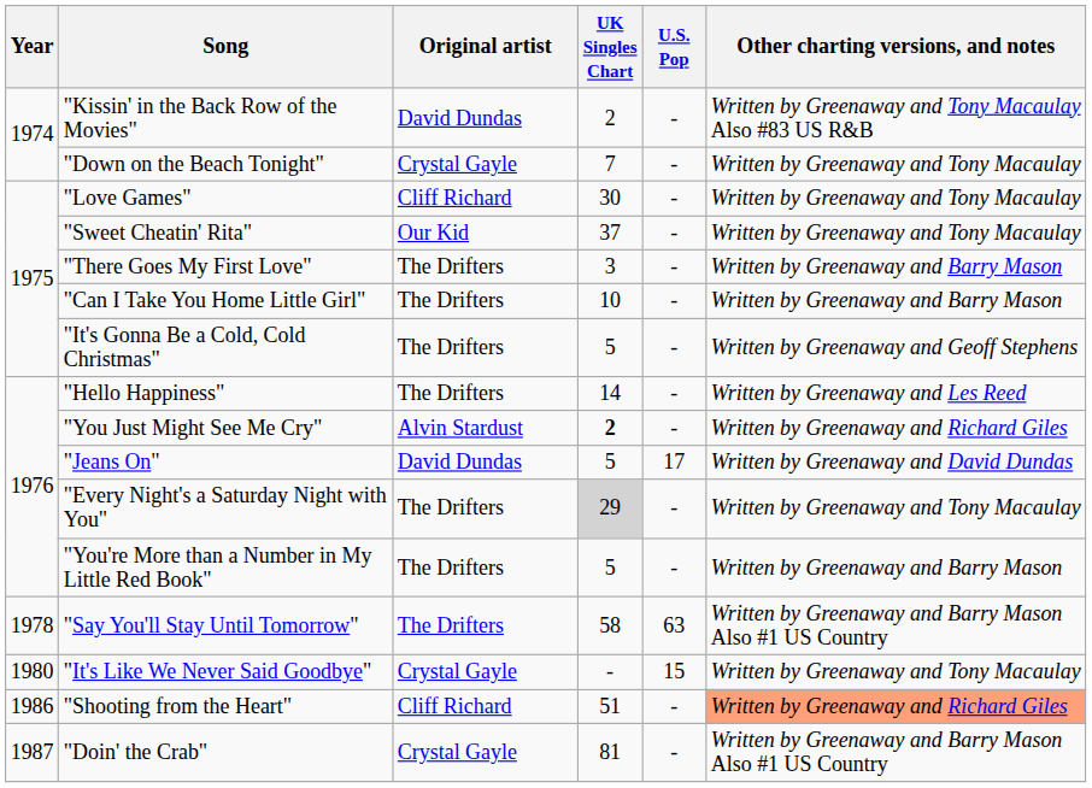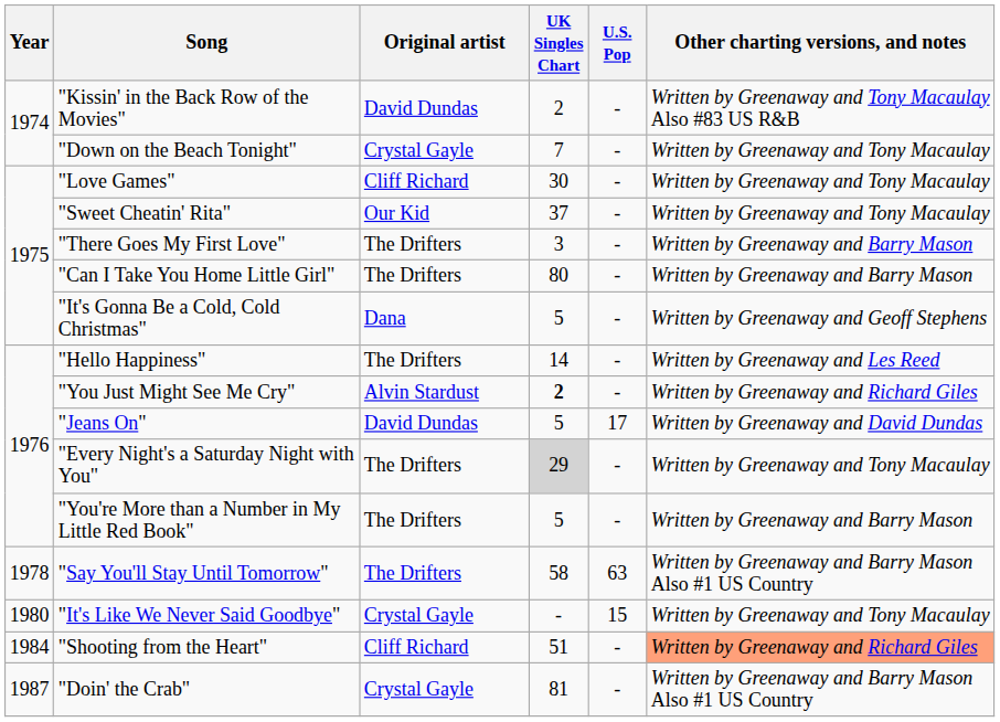 <table class="wikitable">
 <tr>
 <th>Year</th>
 <th width="240">Song</th>
 <th width="130">Original artist</th>
 <th width="40"><small><a href='#'>UK Singles Chart</a></small></th>
 <th width="40"><small><a href='#'>U.S. Pop</a></small></th>
 <th>Other charting versions, and notes</th>
 </tr>
 <tr>
 <td rowspan="2">1974</td>
 <td>"Kissin' in the Back Row of the Movies"</td>
 <td><a href='#'>David Dundas</a></td>
 <td align="center">2</td>
 <td align="center">-</td>
 <td><em>Written by Greenaway and <a href='#'>Tony Macaulay</a></em><br>Also #83 US R&B</td>
 </tr>
 <tr>
 <td>"Down on the Beach Tonight"</td>
 <td><a href='#'>Crystal Gayle</a></td>
 <td align="center">7</td>
 <td align="center">-</td>
 <td><em>Written by Greenaway and Tony Macaulay</em></td>
 </tr>
 <tr>
 <td rowspan="5">1975</td>
 <td>"Love Games"</td>
 <td><a href='#'>Cliff Richard</a></td>
 <td align="center">30</td>
 <td align="center">-</td>
 <td><em>Written by Greenaway and Tony Macaulay</em></td>
 </tr>
 <tr>
 <td>"Sweet Cheatin' Rita"</td>
 <td><a href='#'>Our Kid</a></td>
 <td align="center">37</td>
 <td align="center">-</td>
 <td><em>Written by Greenaway and Tony Macaulay</em></td>
 </tr>
 <tr>
 <td>"There Goes My First Love"</td>
 <td>The Drifters</td>
 <td align="center">3</td>
 <td align="center">-</td>
 <td><em>Written by Greenaway and <a href='#'>Barry Mason</a></em></td>
 </tr>
 <tr>
 <td>"Can I Take You Home Little Girl"</td>
 <td>The Drifters</td>
-<td align="center">10</td>
+<td align="center">80</td>
 <td align="center">-</td>
 <td><em>Written by Greenaway and Barry Mason</em></td>
 </tr>
 <tr>
 <td>"It's Gonna Be a Cold, Cold Christmas"</td>
-<td>The Drifters</td>
+<td><a href='#'>Dana</a></td>
 <td align="center">5</td>
 <td align="center">-</td>
 <td><em>Written by Greenaway and Geoff Stephens</em></td>
 </tr>
 <tr>
 <td rowspan="5">1976</td>
 <td>"Hello Happiness"</td>
 <td>The Drifters</td>
 <td align="center">14</td>
 <td align="center">-</td>
 <td><em>Written by Greenaway and <a href='#'>Les Reed</a></em></td>
 </tr>
 <tr>
 <td>"You Just Might See Me Cry"</td>
 <td><a href='#'>Alvin Stardust</a></td>
 <td align="center"><strong>2</strong></td>
 <td align="center">-</td>
 <td><em>Written by Greenaway and <a href='#'>Richard Giles</a></em></td>
 </tr>
 <tr>
 <td>"<a href='#'>Jeans On</a>"</td>
 <td><a href='#'>David Dundas</a></td>
 <td align="center">5</td>
 <td align="center">17</td>
 <td><em>Written by Greenaway and <a href='#'>David Dundas</a></em></td>
 </tr>
 <tr>
 <td>"Every Night's a Saturday Night with You"</td>
 <td>The Drifters</td>
 <td align="center" style="background: lightgrey;">29</td>
 <td align="center">-</td>
 <td><em>Written by Greenaway and Tony Macaulay</em></td>
 </tr>
 <tr>
 <td>"You're More than a Number in My Little Red Book"</td>
 <td>The Drifters</td>
 <td align="center">5</td>
 <td align="center">-</td>
 <td><em>Written by Greenaway and Barry Mason</em></td>
 </tr>
 <tr>
 <td rowspan="1">1978</td>
 <td>"<a href='#'>Say You'll Stay Until Tomorrow</a>"</td>
 <td><a href='#'>The Drifters</a></td>
 <td align="center">58</td>
 <td align="center">63</td>
 <td><em>Written by Greenaway and Barry Mason</em><br>Also #1 US Country</td>
 </tr>
 <tr>
 <td rowspan="1">1980</td>
 <td>"<a href='#'>It's Like We Never Said Goodbye</a>"</td>
 <td><a href='#'>Crystal Gayle</a></td>
 <td align="center">-</td>
 <td align="center">15</td>
 <td><em>Written by Greenaway and Tony Macaulay</em></td>
 </tr>
 <tr>
-<td rowspan="1">1986</td>
+<td rowspan="1">1984</td>
 <td>"Shooting from the Heart"</td>
 <td><a href='#'>Cliff Richard</a></td>
 <td align="center">51</td>
 <td align="center">-</td>
 <td style="background: lightsalmon;"><em>Written by Greenaway and <a href='#'>Richard Giles</a></em></td>
 </tr>
 <tr>
 <td rowspan="1">1987</td>
 <td>"Doin' the Crab"</td>
 <td><a href='#'>Crystal Gayle</a></td>
 <td align="center">81</td>
 <td align="center">-</td>
 <td><em>Written by Greenaway and Barry Mason</em><br>Also #1 US Country</td>
 </tr>
 <tr>
 </tr>
 </table>
